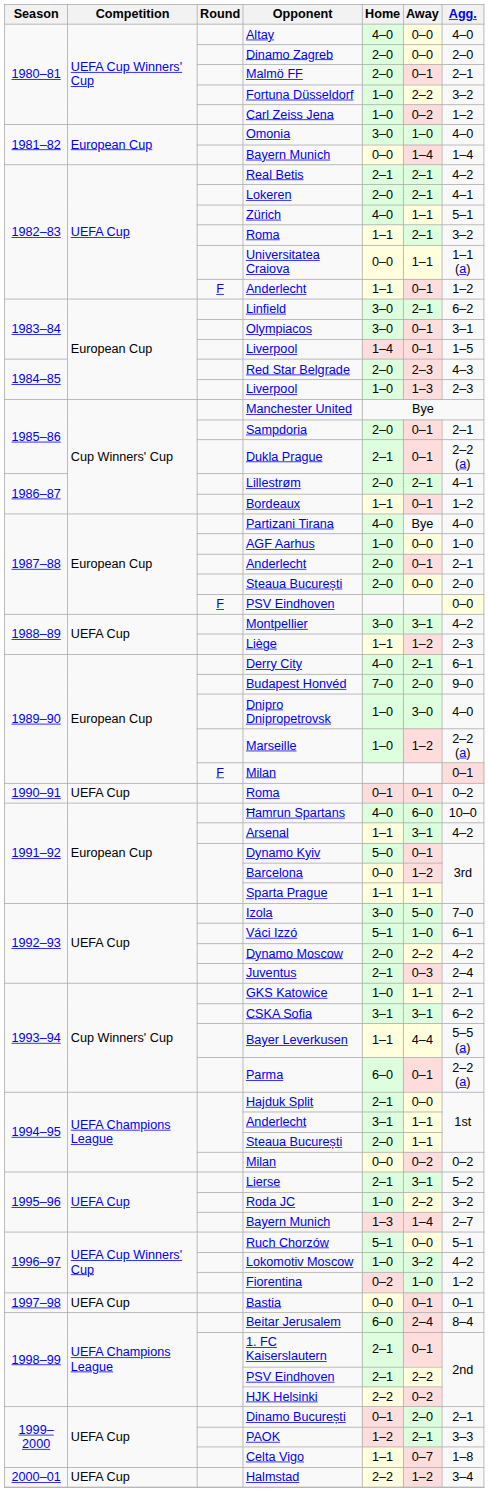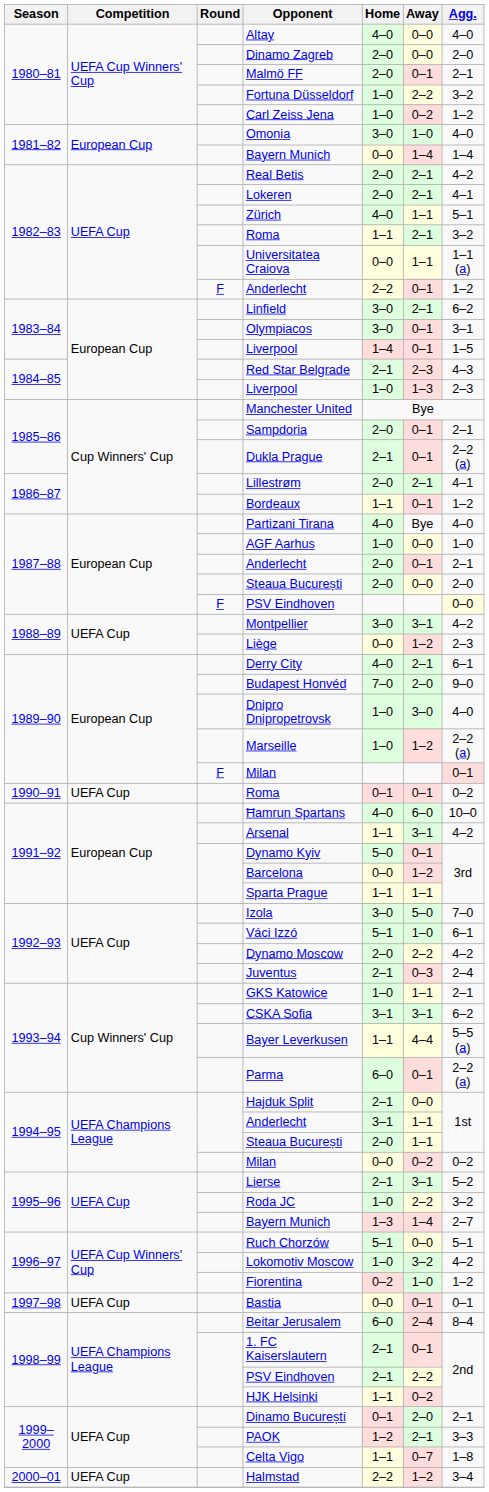 <table class="wikitable collapsible collapsed" style="text-align: center;">
 <tr>
 <th>Season</th>
 <th>Competition</th>
 <th>Round</th>
 <th>Opponent</th>
 <th>Home</th>
 <th>Away</th>
 <th><a href='#'>Agg.</a></th>
 </tr>
 <tr>
 <td rowspan=5><a href='#'>1980–81</a></td>
 <td rowspan=5 align="left"><a href='#'>UEFA Cup Winners' Cup</a></td>
 <td></td>
 <td align="left"> <a href='#'>Altay</a></td>
 <td bgcolor="#ddffdd">4–0</td>
 <td bgcolor="#ffffdd">0–0</td>
 <td>4–0</td>
 </tr>
 <tr>
 <td></td>
 <td align="left"> <a href='#'>Dinamo Zagreb</a></td>
 <td bgcolor="#ddffdd">2–0</td>
 <td bgcolor="#ffffdd">0–0</td>
 <td>2–0</td>
 </tr>
 <tr>
 <td></td>
 <td align="left"> <a href='#'>Malmö FF</a></td>
 <td bgcolor="#ddffdd">2–0</td>
 <td bgcolor="#ffdddd">0–1</td>
 <td>2–1</td>
 </tr>
 <tr>
 <td></td>
 <td align="left"> <a href='#'>Fortuna Düsseldorf</a></td>
 <td bgcolor="#ddffdd">1–0</td>
 <td bgcolor="#ffffdd">2–2</td>
 <td>3–2</td>
 </tr>
 <tr>
 <td></td>
 <td align="left"> <a href='#'>Carl Zeiss Jena</a></td>
 <td bgcolor="#ddffdd">1–0</td>
 <td bgcolor="#ffdddd">0–2</td>
 <td>1–2</td>
 </tr>
 <tr>
 <td rowspan=2><a href='#'>1981–82</a></td>
 <td rowspan=2 align="left"><a href='#'>European Cup</a></td>
 <td></td>
 <td align="left"> <a href='#'>Omonia</a></td>
 <td bgcolor="#ddffdd">3–0</td>
 <td bgcolor="#ddffdd">1–0</td>
 <td>4–0</td>
 </tr>
 <tr>
 <td></td>
 <td align="left"> <a href='#'>Bayern Munich</a></td>
 <td bgcolor="#ffffdd">0–0</td>
 <td bgcolor="#ffdddd">1–4</td>
 <td>1–4</td>
 </tr>
 <tr>
 <td rowspan=6><a href='#'>1982–83</a></td>
 <td rowspan=6 align="left"><a href='#'>UEFA Cup</a></td>
 <td></td>
 <td align="left"> <a href='#'>Real Betis</a></td>
-<td bgcolor="#ddffdd">2–1</td>
+<td bgcolor="#ddffdd">2–0</td>
 <td bgcolor="#ddffdd">2–1</td>
 <td>4–2</td>
 </tr>
 <tr>
 <td></td>
 <td align="left"> <a href='#'>Lokeren</a></td>
 <td bgcolor="#ddffdd">2–0</td>
 <td bgcolor="#ddffdd">2–1</td>
 <td>4–1</td>
 </tr>
 <tr>
 <td></td>
 <td align="left"> <a href='#'>Zürich</a></td>
 <td bgcolor="#ddffdd">4–0</td>
 <td bgcolor="#ffffdd">1–1</td>
 <td>5–1</td>
 </tr>
 <tr>
 <td></td>
 <td align="left"> <a href='#'>Roma</a></td>
 <td bgcolor="#ffffdd">1–1</td>
 <td bgcolor="#ddffdd">2–1</td>
 <td>3–2</td>
 </tr>
 <tr>
 <td></td>
 <td align="left"> <a href='#'>Universitatea Craiova</a></td>
 <td bgcolor="#ffffdd">0–0</td>
 <td bgcolor="#ffffdd">1–1</td>
 <td>1–1 (<a href='#'>a</a>)</td>
 </tr>
 <tr>
 <td><a href='#'>F</a></td>
 <td align="left"> <a href='#'>Anderlecht</a></td>
-<td bgcolor="#ffffdd">1–1</td>
+<td bgcolor="#ffffdd">2–2</td>
 <td bgcolor="#ffdddd">0–1</td>
 <td>1–2</td>
 </tr>
 <tr>
 <td rowspan=3><a href='#'>1983–84</a></td>
 <td rowspan=5 align="left">European Cup</td>
 <td></td>
 <td align="left"> <a href='#'>Linfield</a></td>
 <td bgcolor="#ddffdd">3–0</td>
 <td bgcolor="#ddffdd">2–1</td>
 <td>6–2</td>
 </tr>
 <tr>
 <td></td>
 <td align="left"> <a href='#'>Olympiacos</a></td>
 <td bgcolor="#ddffdd">3–0</td>
 <td bgcolor="#ffdddd">0–1</td>
 <td>3–1</td>
 </tr>
 <tr>
 <td></td>
 <td align="left"> <a href='#'>Liverpool</a></td>
 <td bgcolor="#ffdddd">1–4</td>
 <td bgcolor="#ffdddd">0–1</td>
 <td>1–5</td>
 </tr>
 <tr>
 <td rowspan=2><a href='#'>1984–85</a></td>
 <td></td>
 <td align="left"> <a href='#'>Red Star Belgrade</a></td>
-<td bgcolor="#ddffdd">2–0</td>
+<td bgcolor="#ddffdd">2–1</td>
 <td bgcolor="#ffdddd">2–3</td>
 <td>4–3</td>
 </tr>
 <tr>
 <td></td>
 <td align="left"> <a href='#'>Liverpool</a></td>
 <td bgcolor="#ddffdd">1–0</td>
 <td bgcolor="#ffdddd">1–3</td>
 <td>2–3</td>
 </tr>
 <tr>
 <td rowspan=3><a href='#'>1985–86</a></td>
 <td rowspan=5 align="left">Cup Winners' Cup</td>
 <td></td>
 <td align="left"> <a href='#'>Manchester United</a></td>
 <td colspan=3>Bye</td>
 </tr>
 <tr>
 <td></td>
 <td align="left"> <a href='#'>Sampdoria</a></td>
 <td bgcolor="#ddffdd">2–0</td>
 <td bgcolor="#ffdddd">0–1</td>
 <td>2–1</td>
 </tr>
 <tr>
 <td></td>
 <td align="left"> <a href='#'>Dukla Prague</a></td>
 <td bgcolor="#ddffdd">2–1</td>
 <td bgcolor="#ffdddd">0–1</td>
 <td>2–2 (<a href='#'>a</a>)</td>
 </tr>
 <tr>
 <td rowspan=2><a href='#'>1986–87</a></td>
 <td></td>
 <td align="left"> <a href='#'>Lillestrøm</a></td>
 <td bgcolor="#ddffdd">2–0</td>
 <td bgcolor="#ddffdd">2–1</td>
 <td>4–1</td>
 </tr>
 <tr>
 <td></td>
 <td align="left"> <a href='#'>Bordeaux</a></td>
 <td bgcolor="#ffffdd">1–1</td>
 <td bgcolor="#ffdddd">0–1</td>
 <td>1–2</td>
 </tr>
 <tr>
 <td rowspan=5><a href='#'>1987–88</a></td>
 <td rowspan=5 align="left">European Cup</td>
 <td></td>
 <td align="left"> <a href='#'>Partizani Tirana</a></td>
 <td bgcolor="#ddffdd">4–0</td>
 <td>Bye</td>
 <td>4–0</td>
 </tr>
 <tr>
 <td></td>
 <td align="left"> <a href='#'>AGF Aarhus</a></td>
 <td bgcolor="#ddffdd">1–0</td>
 <td bgcolor="#ffffdd">0–0</td>
 <td>1–0</td>
 </tr>
 <tr>
 <td></td>
 <td align="left"> <a href='#'>Anderlecht</a></td>
 <td bgcolor="#ddffdd">2–0</td>
 <td bgcolor="#ffdddd">0–1</td>
 <td>2–1</td>
 </tr>
 <tr>
 <td></td>
 <td align="left"> <a href='#'>Steaua București</a></td>
 <td bgcolor="#ddffdd">2–0</td>
 <td bgcolor="#ffffdd">0–0</td>
 <td>2–0</td>
 </tr>
 <tr>
 <td><a href='#'>F</a></td>
 <td align="left"> <a href='#'>PSV Eindhoven</a></td>
 <td></td>
 <td></td>
 <td bgcolor="#ffffdd">0–0  </td>
 </tr>
 <tr>
 <td rowspan=2><a href='#'>1988–89</a></td>
 <td rowspan=2 align="left">UEFA Cup</td>
 <td></td>
 <td align="left"> <a href='#'>Montpellier</a></td>
 <td bgcolor="#ddffdd">3–0</td>
 <td bgcolor="#ddffdd">3–1</td>
 <td>4–2</td>
 </tr>
 <tr>
 <td></td>
 <td align="left"> <a href='#'>Liège</a></td>
-<td bgcolor="#ffffdd">1–1</td>
+<td bgcolor="#ffffdd">0–0</td>
 <td bgcolor="#ffdddd">1–2</td>
 <td>2–3</td>
 </tr>
 <tr>
 <td rowspan=5><a href='#'>1989–90</a></td>
 <td rowspan=5 align="left">European Cup</td>
 <td></td>
 <td align="left"> <a href='#'>Derry City</a></td>
 <td bgcolor="#ddffdd">4–0</td>
 <td bgcolor="#ddffdd">2–1</td>
 <td>6–1</td>
 </tr>
 <tr>
 <td></td>
 <td align="left"> <a href='#'>Budapest Honvéd</a></td>
 <td bgcolor="#ddffdd">7–0</td>
 <td bgcolor="#ddffdd">2–0</td>
 <td>9–0</td>
 </tr>
 <tr>
 <td></td>
 <td align="left"> <a href='#'>Dnipro Dnipropetrovsk</a></td>
 <td bgcolor="#ddffdd">1–0</td>
 <td bgcolor="#ddffdd">3–0</td>
 <td>4–0</td>
 </tr>
 <tr>
 <td></td>
 <td align="left"> <a href='#'>Marseille</a></td>
 <td bgcolor="#ddffdd">1–0</td>
 <td bgcolor="#ffdddd">1–2</td>
 <td>2–2 (<a href='#'>a</a>)</td>
 </tr>
 <tr>
 <td><a href='#'>F</a></td>
 <td align="left"> <a href='#'>Milan</a></td>
 <td></td>
 <td></td>
 <td bgcolor="#ffdddd">0–1</td>
 </tr>
 <tr>
 <td><a href='#'>1990–91</a></td>
 <td align="left">UEFA Cup</td>
 <td></td>
 <td align="left"> <a href='#'>Roma</a></td>
 <td bgcolor="#ffdddd">0–1</td>
 <td bgcolor="#ffdddd">0–1</td>
 <td>0–2</td>
 </tr>
 <tr>
 <td rowspan=5><a href='#'>1991–92</a></td>
 <td rowspan=5 align="left">European Cup</td>
 <td></td>
 <td align="left"> <a href='#'>Ħamrun Spartans</a></td>
 <td bgcolor="#ddffdd">4–0</td>
 <td bgcolor="#ddffdd">6–0</td>
 <td>10–0</td>
 </tr>
 <tr>
 <td></td>
 <td align="left"> <a href='#'>Arsenal</a></td>
 <td bgcolor="#ffffdd">1–1</td>
 <td bgcolor="#ddffdd">3–1 </td>
 <td>4–2</td>
 </tr>
 <tr>
 <td rowspan=3></td>
 <td align="left"> <a href='#'>Dynamo Kyiv</a></td>
 <td bgcolor="#ddffdd">5–0</td>
 <td bgcolor="#ffdddd">0–1</td>
 <td rowspan=3>3rd</td>
 </tr>
 <tr>
 <td align="left"> <a href='#'>Barcelona</a></td>
 <td bgcolor="#ffffdd">0–0</td>
 <td bgcolor="#ffdddd">1–2</td>
 </tr>
 <tr>
 <td align="left"> <a href='#'>Sparta Prague</a></td>
 <td bgcolor="#ffffdd">1–1</td>
 <td bgcolor="#ffffdd">1–1</td>
 </tr>
 <tr>
 <td rowspan=4><a href='#'>1992–93</a></td>
 <td rowspan=4 align="left">UEFA Cup</td>
 <td></td>
 <td align="left"> <a href='#'>Izola</a></td>
 <td bgcolor="#ddffdd">3–0</td>
 <td bgcolor="#ddffdd">5–0</td>
 <td>7–0</td>
 </tr>
 <tr>
 <td></td>
 <td align="left"> <a href='#'>Váci Izzó</a></td>
 <td bgcolor="#ddffdd">5–1</td>
 <td bgcolor="#ddffdd">1–0</td>
 <td>6–1</td>
 </tr>
 <tr>
 <td></td>
 <td align="left"> <a href='#'>Dynamo Moscow</a></td>
 <td bgcolor="#ddffdd">2–0</td>
 <td bgcolor="#ffffdd">2–2</td>
 <td>4–2</td>
 </tr>
 <tr>
 <td></td>
 <td align="left"> <a href='#'>Juventus</a></td>
 <td bgcolor="#ddffdd">2–1</td>
 <td bgcolor="#ffdddd">0–3</td>
 <td>2–4</td>
 </tr>
 <tr>
 <td rowspan=4><a href='#'>1993–94</a></td>
 <td rowspan=4 align="left">Cup Winners' Cup</td>
 <td></td>
 <td align="left"> <a href='#'>GKS Katowice</a></td>
 <td bgcolor="#ddffdd">1–0</td>
 <td bgcolor="#ffffdd">1–1</td>
 <td>2–1</td>
 </tr>
 <tr>
 <td></td>
 <td align="left"> <a href='#'>CSKA Sofia</a></td>
 <td bgcolor="#ddffdd">3–1</td>
 <td bgcolor="#ddffdd">3–1</td>
 <td>6–2</td>
 </tr>
 <tr>
 <td></td>
 <td align="left"> <a href='#'>Bayer Leverkusen</a></td>
 <td bgcolor="#ffffdd">1–1</td>
 <td bgcolor="#ffffdd">4–4</td>
 <td>5–5 (<a href='#'>a</a>)</td>
 </tr>
 <tr>
 <td></td>
 <td align="left"> <a href='#'>Parma</a></td>
 <td bgcolor="#ddffdd">6–0</td>
 <td bgcolor="#ffdddd">0–1</td>
 <td>2–2 (<a href='#'>a</a>)</td>
 </tr>
 <tr>
 <td rowspan=4><a href='#'>1994–95</a></td>
 <td rowspan=4 align="left"><a href='#'>UEFA Champions League</a></td>
 <td rowspan=3></td>
 <td align="left"> <a href='#'>Hajduk Split</a></td>
 <td bgcolor="#ddffdd">2–1</td>
 <td bgcolor="#ffffdd">0–0</td>
 <td rowspan=3>1st</td>
 </tr>
 <tr>
 <td align="left"> <a href='#'>Anderlecht</a></td>
 <td bgcolor="#ddffdd">3–1</td>
 <td bgcolor="#ffffdd">1–1</td>
 </tr>
 <tr>
 <td align="left"> <a href='#'>Steaua București</a></td>
 <td bgcolor="#ddffdd">2–0</td>
 <td bgcolor="#ffffdd">1–1</td>
 </tr>
 <tr>
 <td></td>
 <td align="left"> <a href='#'>Milan</a></td>
 <td bgcolor="#ffffdd">0–0</td>
 <td bgcolor="#ffdddd">0–2</td>
 <td>0–2</td>
 </tr>
 <tr>
 <td rowspan=3><a href='#'>1995–96</a></td>
 <td rowspan=3 align="left"><a href='#'>UEFA Cup</a></td>
 <td></td>
 <td align="left"> <a href='#'>Lierse</a></td>
 <td bgcolor="#ddffdd">2–1</td>
 <td bgcolor="#ddffdd">3–1</td>
 <td>5–2</td>
 </tr>
 <tr>
 <td></td>
 <td align="left"> <a href='#'>Roda JC</a></td>
 <td bgcolor="#ddffdd">1–0</td>
 <td bgcolor="#ffffdd">2–2</td>
 <td>3–2</td>
 </tr>
 <tr>
 <td></td>
 <td align="left"> <a href='#'>Bayern Munich</a></td>
 <td bgcolor="#ffdddd">1–3</td>
 <td bgcolor="#ffdddd">1–4</td>
 <td>2–7</td>
 </tr>
 <tr>
 <td rowspan=3><a href='#'>1996–97</a></td>
 <td rowspan=3 align="left"><a href='#'>UEFA Cup Winners' Cup</a></td>
 <td></td>
 <td align="left"> <a href='#'>Ruch Chorzów</a></td>
 <td bgcolor="#ddffdd">5–1</td>
 <td bgcolor="#ffffdd">0–0</td>
 <td>5–1</td>
 </tr>
 <tr>
 <td></td>
 <td align="left"> <a href='#'>Lokomotiv Moscow</a></td>
 <td bgcolor="#ddffdd">1–0</td>
 <td bgcolor="#ddffdd">3–2</td>
 <td>4–2</td>
 </tr>
 <tr>
 <td></td>
 <td align="left"> <a href='#'>Fiorentina</a></td>
 <td bgcolor="#ffdddd">0–2</td>
 <td bgcolor="#ddffdd">1–0</td>
 <td>1–2</td>
 </tr>
 <tr>
 <td><a href='#'>1997–98</a></td>
 <td align="left">UEFA Cup</td>
 <td></td>
 <td align="left"> <a href='#'>Bastia</a></td>
 <td bgcolor="#ffffdd">0–0</td>
 <td bgcolor="#ffdddd">0–1</td>
 <td>0–1</td>
 </tr>
 <tr>
 <td rowspan=4><a href='#'>1998–99</a></td>
 <td rowspan=4 align="left"><a href='#'>UEFA Champions League</a></td>
 <td></td>
 <td align="left"> <a href='#'>Beitar Jerusalem</a></td>
 <td bgcolor="#ddffdd">6–0</td>
 <td bgcolor="#ffdddd">2–4</td>
 <td>8–4</td>
 </tr>
 <tr>
 <td rowspan=3></td>
 <td align="left"> <a href='#'>1. FC Kaiserslautern</a></td>
 <td bgcolor="#ddffdd">2–1</td>
 <td bgcolor="#ffdddd">0–1</td>
 <td rowspan=3>2nd</td>
 </tr>
 <tr>
 <td align="left"> <a href='#'>PSV Eindhoven</a></td>
 <td bgcolor="#ddffdd">2–1</td>
 <td bgcolor="#ffffdd">2–2</td>
 </tr>
 <tr>
 <td align="left"> <a href='#'>HJK Helsinki</a></td>
-<td bgcolor="#ffffdd">2–2</td>
+<td bgcolor="#ffffdd">1–1</td>
 <td bgcolor="#ffdddd">0–2</td>
 </tr>
 <tr>
 <td rowspan=3><a href='#'>1999–2000</a></td>
 <td rowspan=3 align="left">UEFA Cup</td>
 <td></td>
 <td align="left"> <a href='#'>Dinamo București</a></td>
 <td bgcolor="#ffdddd">0–1</td>
 <td bgcolor="#ddffdd">2–0</td>
 <td>2–1</td>
 </tr>
 <tr>
 <td></td>
 <td align="left"> <a href='#'>PAOK</a></td>
 <td bgcolor="#ffdddd">1–2 </td>
 <td bgcolor="#ddffdd">2–1</td>
 <td>3–3 </td>
 </tr>
 <tr>
 <td></td>
 <td align="left"> <a href='#'>Celta Vigo</a></td>
 <td bgcolor="#ffffdd">1–1</td>
 <td bgcolor="#ffdddd">0–7</td>
 <td>1–8</td>
 </tr>
 <tr>
 <td><a href='#'>2000–01</a></td>
 <td align="left">UEFA Cup</td>
 <td></td>
 <td align="left"> <a href='#'>Halmstad</a></td>
 <td bgcolor="#ffffdd">2–2</td>
 <td bgcolor="#ffdddd">1–2</td>
 <td>3–4</td>
 </tr>
 <tr>
 </tr>
 </table>
